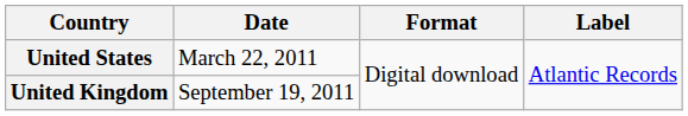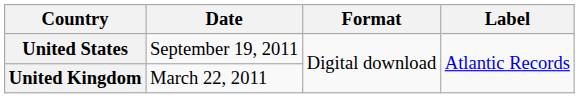 <table class="wikitable plainrowheaders">
 <tr>
 <th scope="col">Country</th>
 <th scope="col">Date</th>
 <th scope="col">Format</th>
 <th scope="col">Label</th>
 </tr>
 <tr>
 <th scope="row">United States</th>
-<td>March 22, 2011</td>
+<td>September 19, 2011</td>
 <td rowspan="2">Digital download</td>
 <td rowspan="2"><a href='#'>Atlantic Records</a></td>
 </tr>
 <tr>
 <th scope="row">United Kingdom</th>
-<td>September 19, 2011</td>
+<td>March 22, 2011</td>
 </tr>
 </table>
